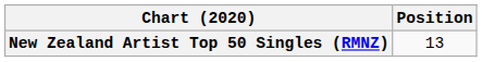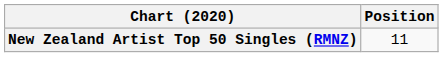 <table class="wikitable plainrowheaders" style="text-align:center">
 <tr>
 <th scope="col">Chart (2020)</th>
 <th scope="col">Position</th>
 </tr>
 <tr>
 <th scope="row">New Zealand Artist Top 50 Singles (<a href='#'>RMNZ</a>)</th>
-<td style="text-align:center;">13</td>
+<td style="text-align:center;">11</td>
 </tr>
 </table>
